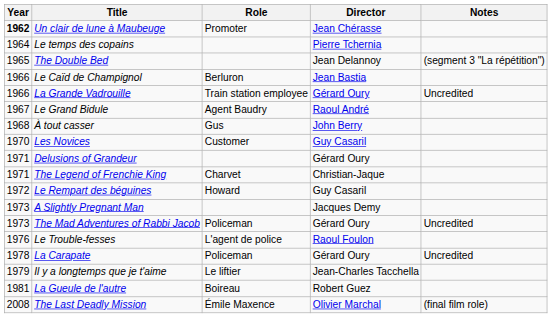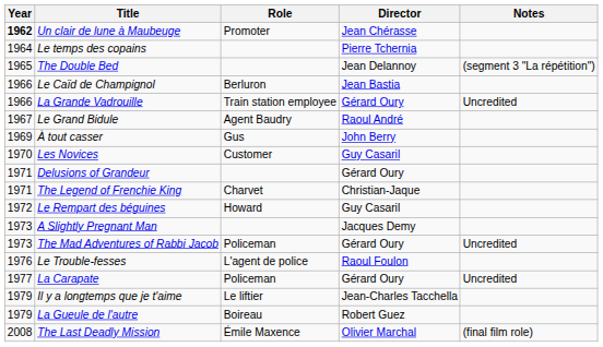 <table class="wikitable sortable">
 <tr>
 <th>Year</th>
 <th>Title</th>
 <th>Role</th>
 <th>Director</th>
 <th>Notes</th>
 </tr>
 <tr>
 <td><strong>1962</strong></td>
 <td><em><a href='#'>Un clair de lune à Maubeuge</a></em></td>
 <td>Promoter</td>
 <td><a href='#'>Jean Chérasse</a></td>
 <td></td>
 </tr>
 <tr>
 <td>1964</td>
 <td><em>Le temps des copains</em></td>
 <td></td>
 <td><a href='#'>Pierre Tchernia</a></td>
 <td></td>
 </tr>
 <tr>
 <td>1965</td>
 <td><em><a href='#'>The Double Bed</a></em></td>
 <td></td>
 <td>Jean Delannoy</td>
 <td>(segment 3 "La répétition")</td>
 </tr>
 <tr>
 <td>1966</td>
 <td><em>Le Caïd de Champignol</em></td>
 <td>Berluron</td>
 <td><a href='#'>Jean Bastia</a></td>
 <td></td>
 </tr>
 <tr>
 <td>1966</td>
 <td><em><a href='#'>La Grande Vadrouille</a></em></td>
 <td>Train station employee</td>
 <td><a href='#'>Gérard Oury</a></td>
 <td>Uncredited</td>
 </tr>
 <tr>
 <td>1967</td>
 <td><em>Le Grand Bidule</em></td>
 <td>Agent Baudry</td>
 <td><a href='#'>Raoul André</a></td>
 <td></td>
 </tr>
 <tr>
-<td>1968</td>
+<td>1969</td>
 <td><em>À tout casser</em></td>
 <td>Gus</td>
 <td><a href='#'>John Berry</a></td>
 <td></td>
 </tr>
 <tr>
 <td>1970</td>
 <td><em><a href='#'>Les Novices</a></em></td>
 <td>Customer</td>
 <td><a href='#'>Guy Casaril</a></td>
 <td></td>
 </tr>
 <tr>
 <td>1971</td>
 <td><em><a href='#'>Delusions of Grandeur</a></em></td>
 <td></td>
 <td>Gérard Oury</td>
 <td></td>
 </tr>
 <tr>
 <td>1971</td>
 <td><em><a href='#'>The Legend of Frenchie King</a></em></td>
 <td>Charvet</td>
 <td>Christian-Jaque</td>
 <td></td>
 </tr>
 <tr>
 <td>1972</td>
 <td><em><a href='#'>Le Rempart des béguines</a></em></td>
 <td>Howard</td>
 <td>Guy Casaril</td>
 <td></td>
 </tr>
 <tr>
 <td>1973</td>
 <td><em><a href='#'>A Slightly Pregnant Man</a></em></td>
 <td></td>
 <td>Jacques Demy</td>
 <td></td>
 </tr>
 <tr>
 <td>1973</td>
 <td><em><a href='#'>The Mad Adventures of Rabbi Jacob</a></em></td>
 <td>Policeman</td>
 <td>Gérard Oury</td>
 <td>Uncredited</td>
 </tr>
 <tr>
 <td>1976</td>
 <td><em>Le Trouble-fesses</em></td>
 <td>L'agent de police</td>
 <td><a href='#'>Raoul Foulon</a></td>
 <td></td>
 </tr>
 <tr>
-<td>1978</td>
+<td>1977</td>
 <td><em><a href='#'>La Carapate</a></em></td>
 <td>Policeman</td>
 <td>Gérard Oury</td>
 <td>Uncredited</td>
 </tr>
 <tr>
 <td>1979</td>
 <td><em>Il y a longtemps que je t'aime</em></td>
 <td>Le liftier</td>
 <td>Jean-Charles Tacchella</td>
 <td></td>
 </tr>
 <tr>
-<td>1981</td>
+<td>1979</td>
 <td><em><a href='#'>La Gueule de l'autre</a></em></td>
 <td>Boireau</td>
 <td>Robert Guez</td>
 <td></td>
 </tr>
 <tr>
 <td>2008</td>
 <td><em><a href='#'>The Last Deadly Mission</a></em></td>
 <td>Émile Maxence</td>
 <td><a href='#'>Olivier Marchal</a></td>
 <td>(final film role)</td>
 </tr>
 </table>
